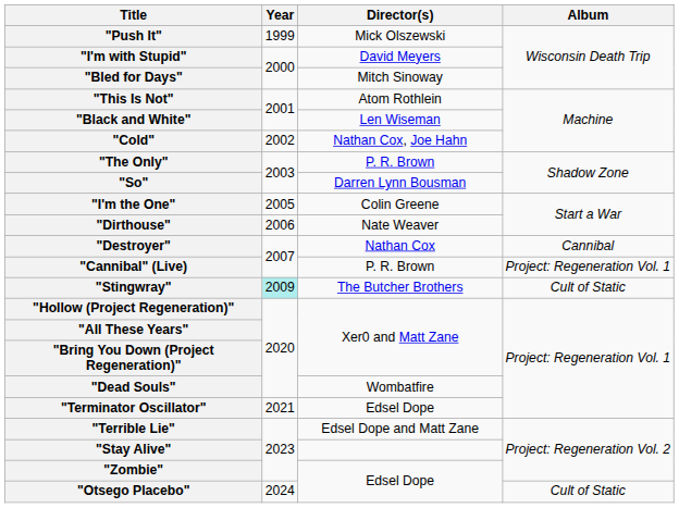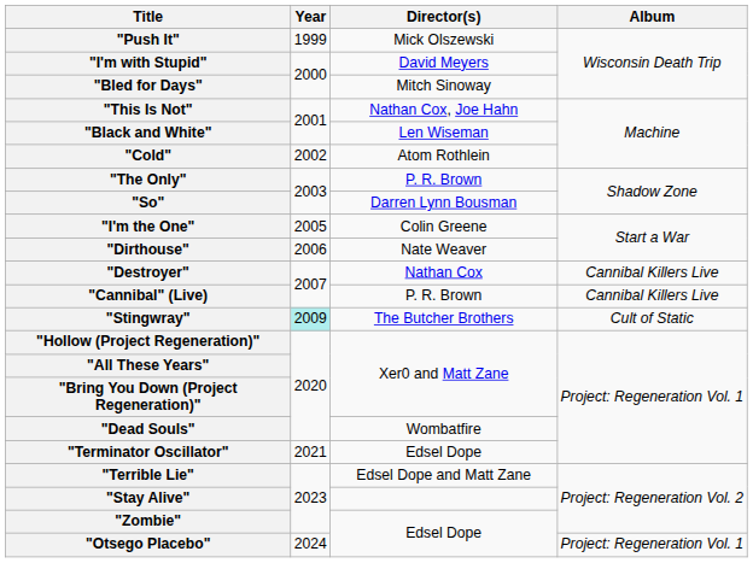 <table class="wikitable plainrowheaders" style="text-align:center;">
 <tr>
 <th scope="col" style="width:19em;">Title</th>
 <th scope="col">Year</th>
 <th scope="col" style="width:15em;">Director(s)</th>
 <th>Album</th>
 </tr>
 <tr>
 <th scope="row">"Push It"</th>
 <td>1999</td>
 <td>Mick Olszewski</td>
 <td rowspan="3"><em>Wisconsin Death Trip</em></td>
 </tr>
 <tr>
 <th scope="row">"I'm with Stupid"</th>
 <td rowspan="2">2000</td>
 <td><a href='#'>David Meyers</a></td>
 </tr>
 <tr>
 <th scope="row">"Bled for Days"</th>
 <td>Mitch Sinoway</td>
 </tr>
 <tr>
 <th scope="row">"This Is Not"</th>
 <td rowspan="2">2001</td>
-<td>Atom Rothlein</td>
+<td><a href='#'>Nathan Cox</a>, <a href='#'>Joe Hahn</a></td>
 <td rowspan="3"><em>Machine</em></td>
 </tr>
 <tr>
 <th scope="row">"Black and White"</th>
 <td><a href='#'>Len Wiseman</a></td>
 </tr>
 <tr>
 <th scope="row">"Cold"</th>
 <td>2002</td>
-<td><a href='#'>Nathan Cox</a>, <a href='#'>Joe Hahn</a></td>
+<td>Atom Rothlein</td>
 </tr>
 <tr>
 <th scope="row">"The Only"</th>
 <td rowspan="2">2003</td>
 <td><a href='#'>P. R. Brown</a></td>
 <td rowspan="2"><em>Shadow Zone</em></td>
 </tr>
 <tr>
 <th scope="row">"So"</th>
 <td><a href='#'>Darren Lynn Bousman</a></td>
 </tr>
 <tr>
 <th scope="row">"I'm the One"</th>
 <td>2005</td>
 <td>Colin Greene</td>
 <td rowspan="2"><em>Start a War</em></td>
 </tr>
 <tr>
 <th scope="row">"Dirthouse"</th>
 <td>2006</td>
 <td>Nate Weaver</td>
 </tr>
 <tr>
 <th scope="row">"Destroyer"</th>
 <td rowspan="2">2007</td>
 <td><a href='#'>Nathan Cox</a></td>
-<td><em>Cannibal</em></td>
+<td><em>Cannibal Killers Live</em></td>
 </tr>
 <tr>
 <th scope="row">"Cannibal" (Live)</th>
 <td>P. R. Brown</td>
-<td><em>Project: Regeneration Vol. 1</em></td>
+<td><em>Cannibal Killers Live</em></td>
 </tr>
 <tr>
 <th scope="row">"Stingwray"</th>
 <td style="background: paleturquoise;">2009</td>
 <td><a href='#'>The Butcher Brothers</a></td>
 <td><em>Cult of Static</em></td>
 </tr>
 <tr>
 <th scope="row">"Hollow (Project  Regeneration)"</th>
 <td rowspan="4">2020</td>
 <td rowspan="3">Xer0 and <a href='#'>Matt Zane</a></td>
 <td rowspan="5"><em>Project: Regeneration Vol. 1</em></td>
 </tr>
 <tr>
 <th scope="row">"All These Years"</th>
 </tr>
 <tr>
 <th scope="row">"Bring You Down (Project  Regeneration)"</th>
 </tr>
 <tr>
 <th scope="row">"Dead Souls"</th>
 <td>Wombatfire</td>
 </tr>
 <tr>
 <th scope="row">"Terminator Oscillator"</th>
 <td>2021</td>
 <td>Edsel Dope</td>
 </tr>
 <tr>
 <th scope="row">"Terrible Lie"</th>
 <td rowspan="3">2023</td>
 <td>Edsel Dope and Matt Zane</td>
 <td rowspan="3"><em>Project: Regeneration Vol. 2</em></td>
 </tr>
 <tr>
 <th scope="row">"Stay Alive"</th>
 <td></td>
 </tr>
 <tr>
 <th scope="row">"Zombie"</th>
 <td rowspan="2">Edsel Dope</td>
 </tr>
 <tr>
 <th scope="row">"Otsego Placebo"</th>
 <td>2024</td>
-<td><em>Cult of Static</em></td>
+<td><em>Project: Regeneration Vol. 1</em></td>
 </tr>
 </table>
